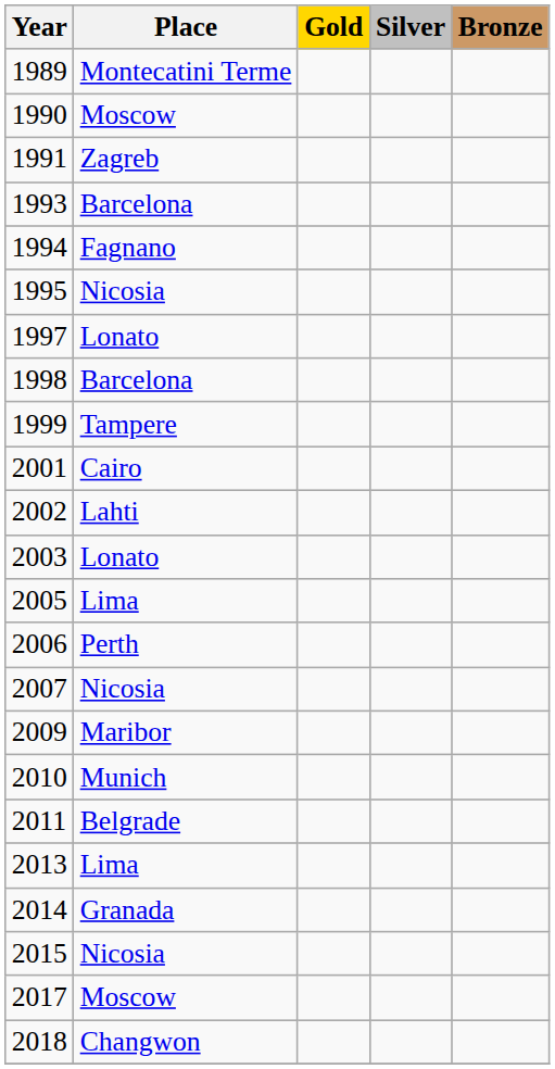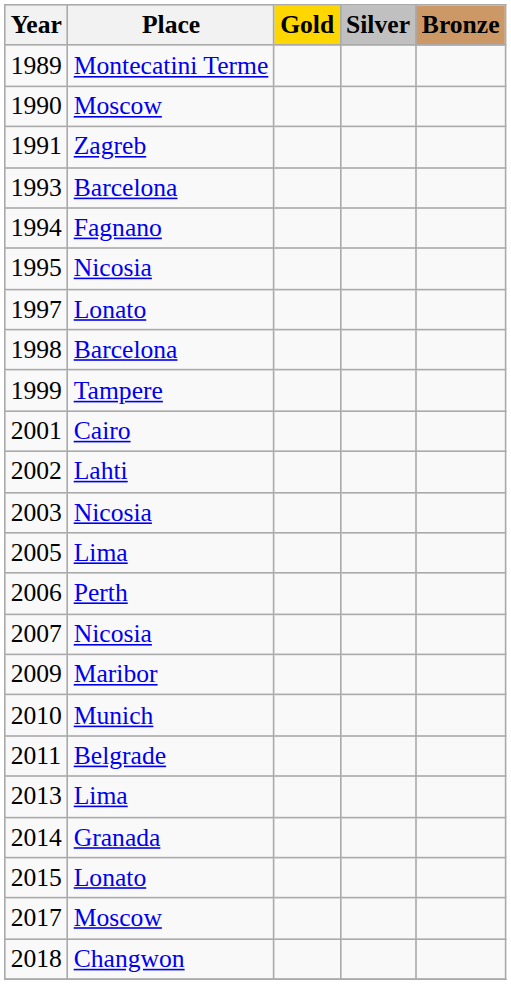 <table class="wikitable">
 <tr>
 <th>Year</th>
 <th>Place</th>
 <th style="background:gold">Gold</th>
 <th style="background:silver">Silver</th>
 <th style="background:#cc9966">Bronze</th>
 </tr>
 <tr>
 <td>1989</td>
 <td> <a href='#'>Montecatini Terme</a></td>
 <td></td>
 <td></td>
 <td></td>
 </tr>
 <tr>
 <td>1990</td>
 <td> <a href='#'>Moscow</a></td>
 <td></td>
 <td></td>
 <td></td>
 </tr>
 <tr>
 <td>1991</td>
 <td> <a href='#'>Zagreb</a></td>
 <td></td>
 <td></td>
 <td></td>
 </tr>
 <tr>
 <td>1993</td>
 <td> <a href='#'>Barcelona</a></td>
 <td></td>
 <td></td>
 <td></td>
 </tr>
 <tr>
 <td>1994</td>
 <td> <a href='#'>Fagnano</a></td>
 <td></td>
 <td></td>
 <td></td>
 </tr>
 <tr>
 <td>1995</td>
 <td> <a href='#'>Nicosia</a></td>
 <td></td>
 <td></td>
 <td></td>
 </tr>
 <tr>
 <td>1997</td>
 <td> <a href='#'>Lonato</a></td>
 <td></td>
 <td></td>
 <td></td>
 </tr>
 <tr>
 <td>1998</td>
 <td> <a href='#'>Barcelona</a></td>
 <td></td>
 <td></td>
 <td></td>
 </tr>
 <tr>
 <td>1999</td>
 <td> <a href='#'>Tampere</a></td>
 <td></td>
 <td></td>
 <td></td>
 </tr>
 <tr>
 <td>2001</td>
 <td> <a href='#'>Cairo</a></td>
 <td></td>
 <td></td>
 <td></td>
 </tr>
 <tr>
 <td>2002</td>
 <td> <a href='#'>Lahti</a></td>
 <td></td>
 <td></td>
 <td></td>
 </tr>
 <tr>
 <td>2003</td>
-<td> <a href='#'>Lonato</a></td>
+<td> <a href='#'>Nicosia</a></td>
 <td></td>
 <td></td>
 <td></td>
 </tr>
 <tr>
 <td>2005</td>
 <td> <a href='#'>Lima</a></td>
 <td></td>
 <td></td>
 <td></td>
 </tr>
 <tr>
 <td>2006</td>
 <td> <a href='#'>Perth</a></td>
 <td></td>
 <td></td>
 <td></td>
 </tr>
 <tr>
 <td>2007</td>
 <td> <a href='#'>Nicosia</a></td>
 <td></td>
 <td></td>
 <td></td>
 </tr>
 <tr>
 <td>2009</td>
 <td> <a href='#'>Maribor</a></td>
 <td></td>
 <td></td>
 <td></td>
 </tr>
 <tr>
 <td>2010</td>
 <td> <a href='#'>Munich</a></td>
 <td></td>
 <td></td>
 <td></td>
 </tr>
 <tr>
 <td>2011</td>
 <td> <a href='#'>Belgrade</a></td>
 <td></td>
 <td></td>
 <td></td>
 </tr>
 <tr>
 <td>2013</td>
 <td> <a href='#'>Lima</a></td>
 <td></td>
 <td></td>
 <td></td>
 </tr>
 <tr>
 <td>2014</td>
 <td> <a href='#'>Granada</a></td>
 <td></td>
 <td></td>
 <td></td>
 </tr>
 <tr>
 <td>2015</td>
-<td> <a href='#'>Nicosia</a></td>
+<td> <a href='#'>Lonato</a></td>
 <td></td>
 <td></td>
 <td></td>
 </tr>
 <tr>
 <td>2017</td>
 <td> <a href='#'>Moscow</a></td>
 <td></td>
 <td></td>
 <td></td>
 </tr>
 <tr>
 <td>2018</td>
 <td> <a href='#'>Changwon</a></td>
 <td></td>
 <td></td>
 <td></td>
 </tr>
 <tr>
 </tr>
 </table>
